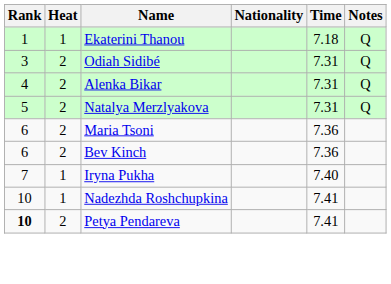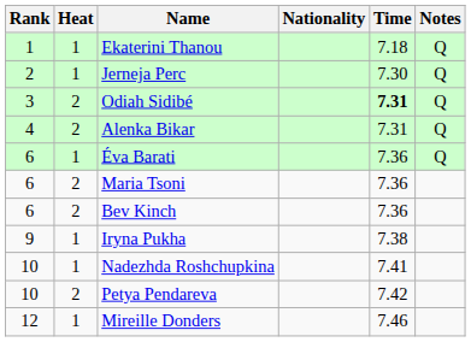 <table class="wikitable sortable" style="text-align:center">
 <tr>
 <th>Rank</th>
 <th>Heat</th>
 <th>Name</th>
 <th>Nationality</th>
 <th>Time</th>
 <th>Notes</th>
 </tr>
 <tr bgcolor=ccffcc>
 <td>1</td>
 <td>1</td>
 <td align="left"><a href='#'>Ekaterini Thanou</a></td>
 <td align=left></td>
 <td>7.18</td>
 <td>Q</td>
 </tr>
 <tr bgcolor=ccffcc>
+<td>2</td>
+<td>1</td>
+<td align="left"><a href='#'>Jerneja Perc</a></td>
+<td align=left></td>
+<td>7.30</td>
+<td>Q</td>
+</tr>
+<tr bgcolor=ccffcc>
 <td>3</td>
 <td>2</td>
 <td align="left"><a href='#'>Odiah Sidibé</a></td>
 <td align=left></td>
-<td>7.31</td>
+<td><strong>7.31</strong></td>
 <td>Q</td>
 </tr>
 <tr bgcolor=ccffcc>
 <td>4</td>
 <td>2</td>
 <td align="left"><a href='#'>Alenka Bikar</a></td>
 <td align=left></td>
 <td>7.31</td>
 <td>Q</td>
 </tr>
 <tr bgcolor=ccffcc>
-<td>5</td>
-<td>2</td>
-<td align="left"><a href='#'>Natalya Merzlyakova</a></td>
+<td>6</td>
+<td>1</td>
+<td align="left"><a href='#'>Éva Barati</a></td>
 <td align=left></td>
-<td>7.31</td>
+<td>7.36</td>
 <td>Q</td>
 </tr>
 <tr>
 <td>6</td>
 <td>2</td>
 <td align="left"><a href='#'>Maria Tsoni</a></td>
 <td align=left></td>
 <td>7.36</td>
 <td></td>
 </tr>
 <tr>
 <td>6</td>
 <td>2</td>
 <td align="left"><a href='#'>Bev Kinch</a></td>
 <td align=left></td>
 <td>7.36</td>
 <td></td>
 </tr>
 <tr>
-<td>7</td>
+<td>9</td>
 <td>1</td>
 <td align="left"><a href='#'>Iryna Pukha</a></td>
 <td align=left></td>
-<td>7.40</td>
+<td>7.38</td>
 <td></td>
 </tr>
 <tr>
 <td>10</td>
 <td>1</td>
 <td align="left"><a href='#'>Nadezhda Roshchupkina</a></td>
 <td align=left></td>
 <td>7.41</td>
 <td></td>
 </tr>
 <tr>
-<td><strong>10</strong></td>
+<td>10</td>
 <td>2</td>
 <td align="left"><a href='#'>Petya Pendareva</a></td>
 <td align=left></td>
-<td>7.41</td>
+<td>7.42</td>
+<td></td>
+</tr>
+<tr>
+<td>12</td>
+<td>1</td>
+<td align="left"><a href='#'>Mireille Donders</a></td>
+<td align=left></td>
+<td>7.46</td>
 <td></td>
 </tr>
 </table>
